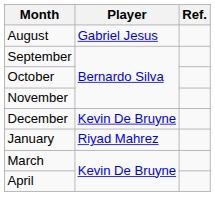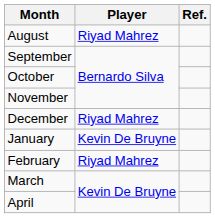 <table class="wikitable">
 <tr>
 <th>Month</th>
 <th>Player</th>
 <th>Ref.</th>
 </tr>
 <tr>
 <td>August</td>
-<td> <a href='#'>Gabriel Jesus</a></td>
+<td> <a href='#'>Riyad Mahrez</a></td>
 <td></td>
 </tr>
 <tr>
 <td>September</td>
 <td rowspan="3"> <a href='#'>Bernardo Silva</a></td>
 <td></td>
 </tr>
 <tr>
 <td>October</td>
 <td></td>
 </tr>
 <tr>
 <td>November</td>
 <td></td>
 </tr>
 <tr>
 <td>December</td>
+<td> <a href='#'>Riyad Mahrez</a></td>
+<td></td>
+</tr>
+<tr>
+<td>January</td>
 <td> <a href='#'>Kevin De Bruyne</a></td>
 <td></td>
 </tr>
 <tr>
-<td>January</td>
+<td>February</td>
 <td> <a href='#'>Riyad Mahrez</a></td>
 <td></td>
 </tr>
 <tr>
 <td>March</td>
 <td rowspan="2"> <a href='#'>Kevin De Bruyne</a></td>
 <td></td>
 </tr>
 <tr>
 <td>April</td>
 <td></td>
 </tr>
 </table>
